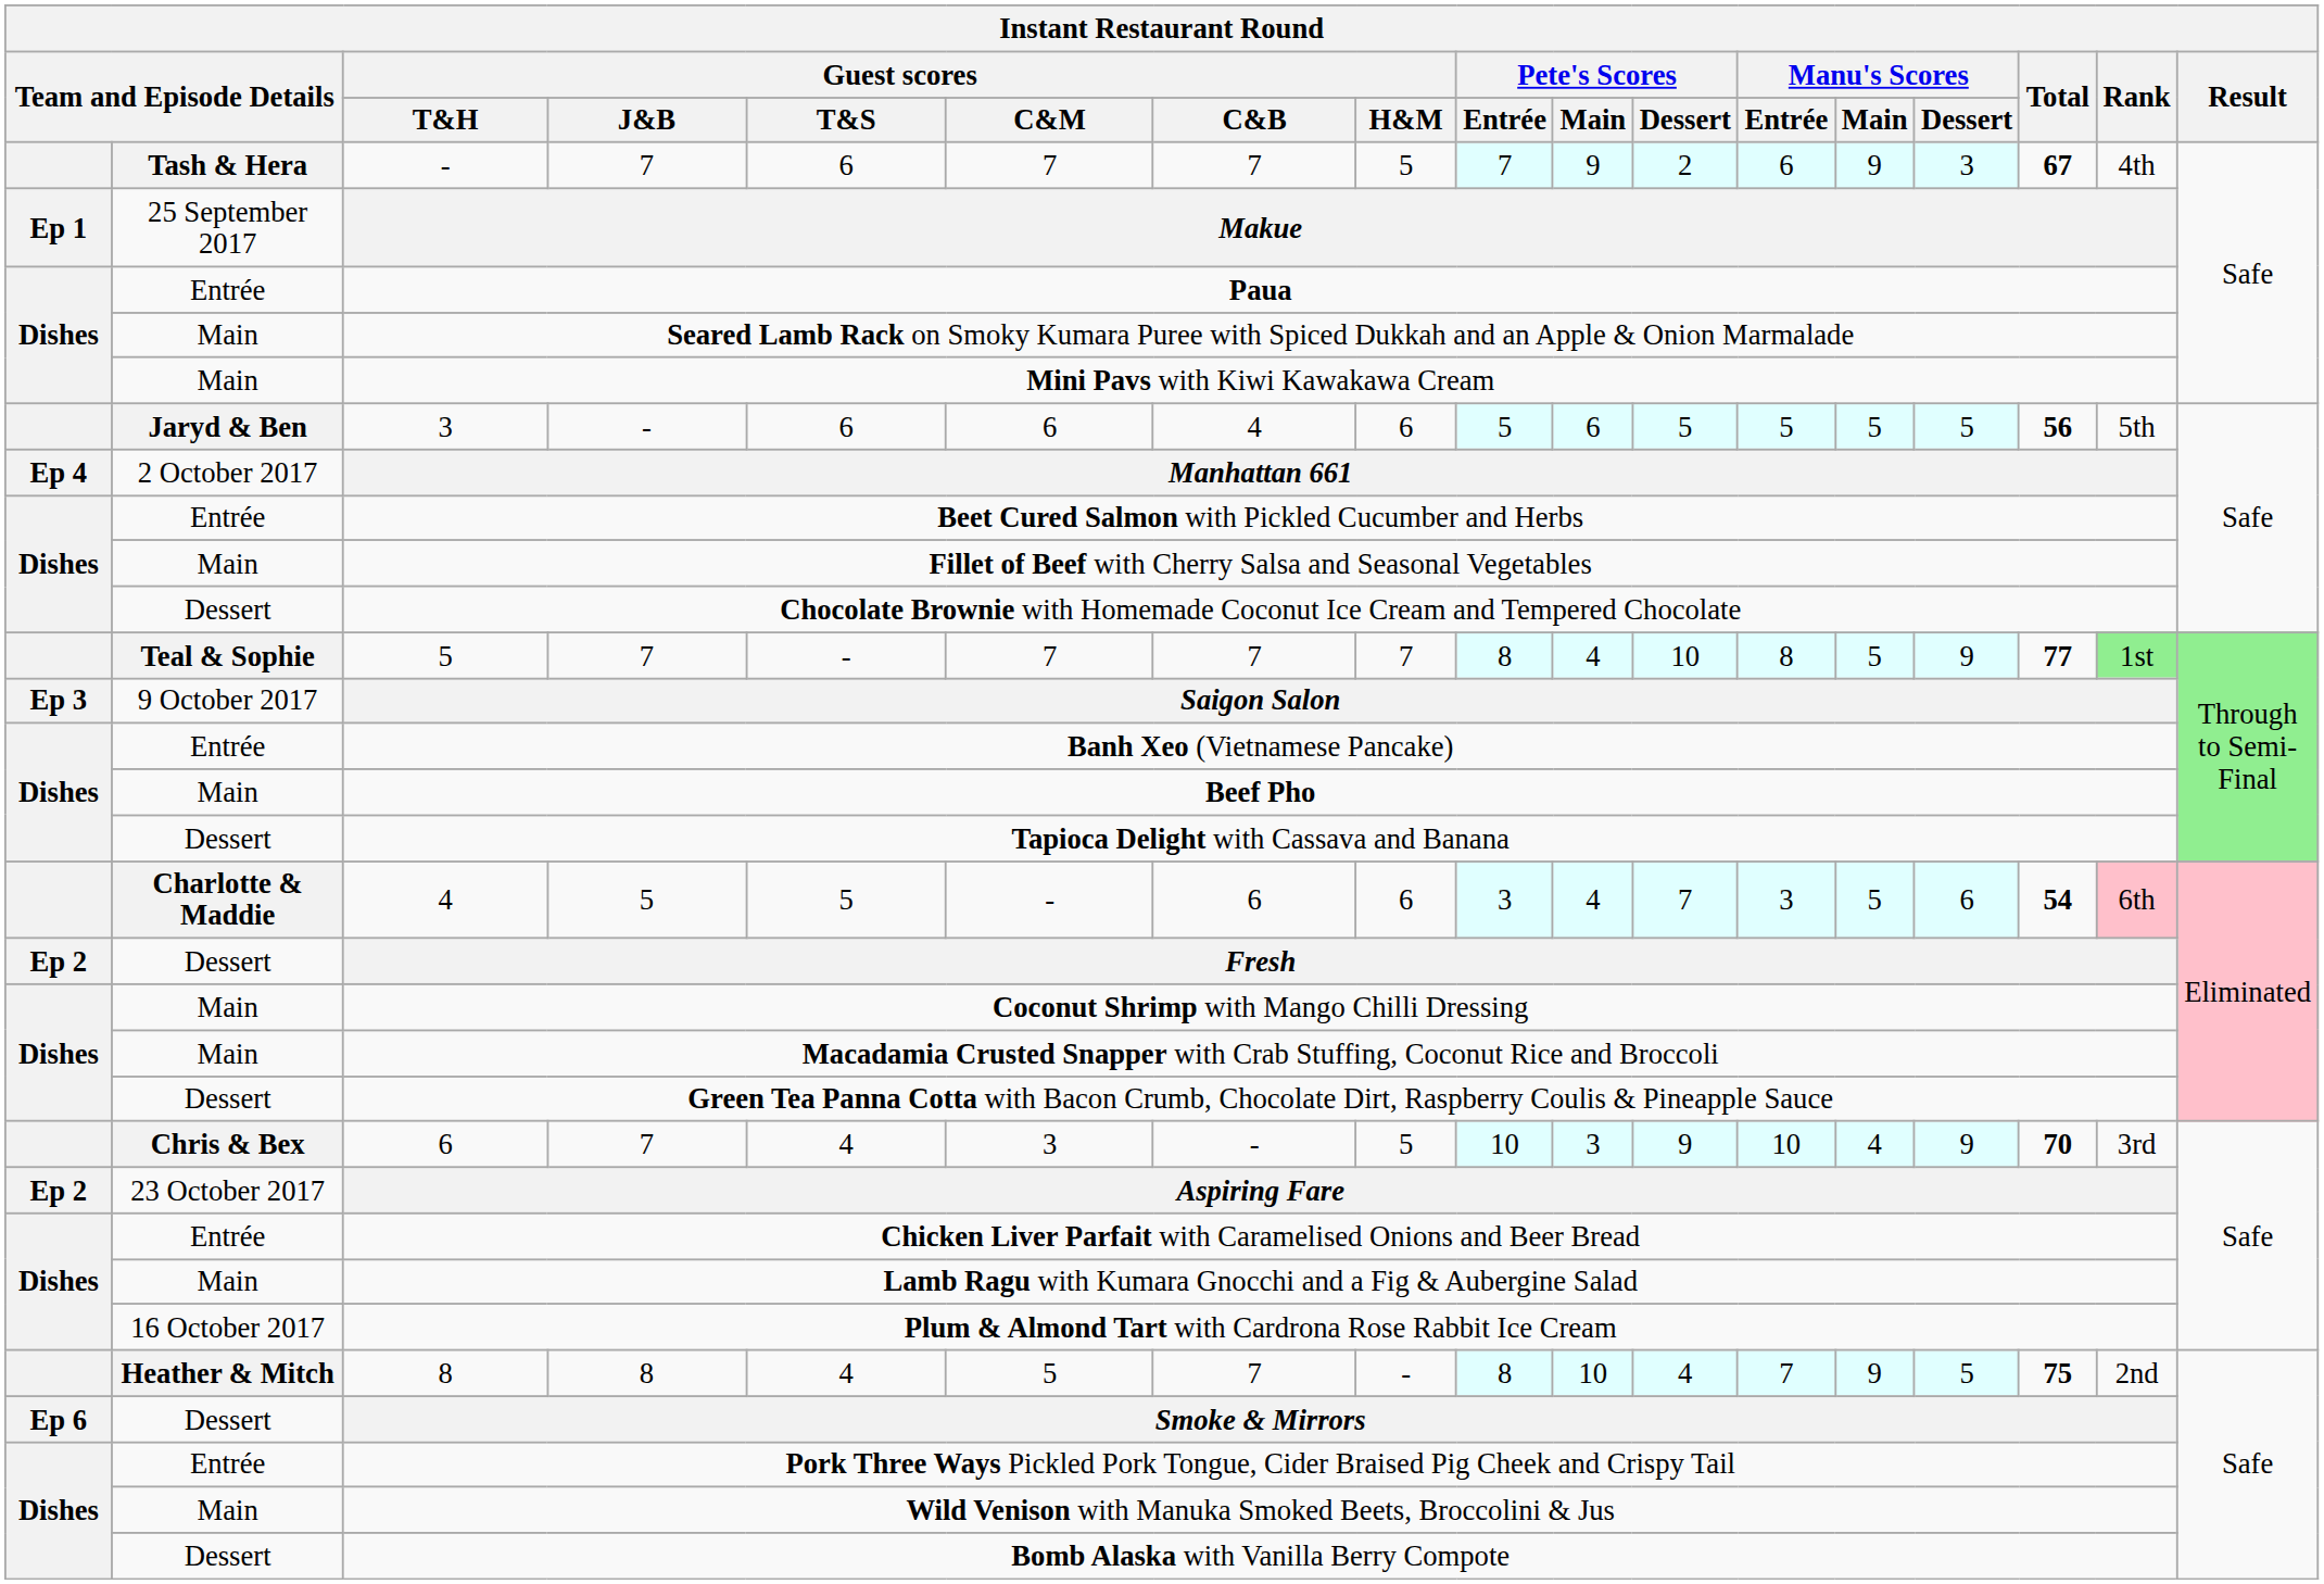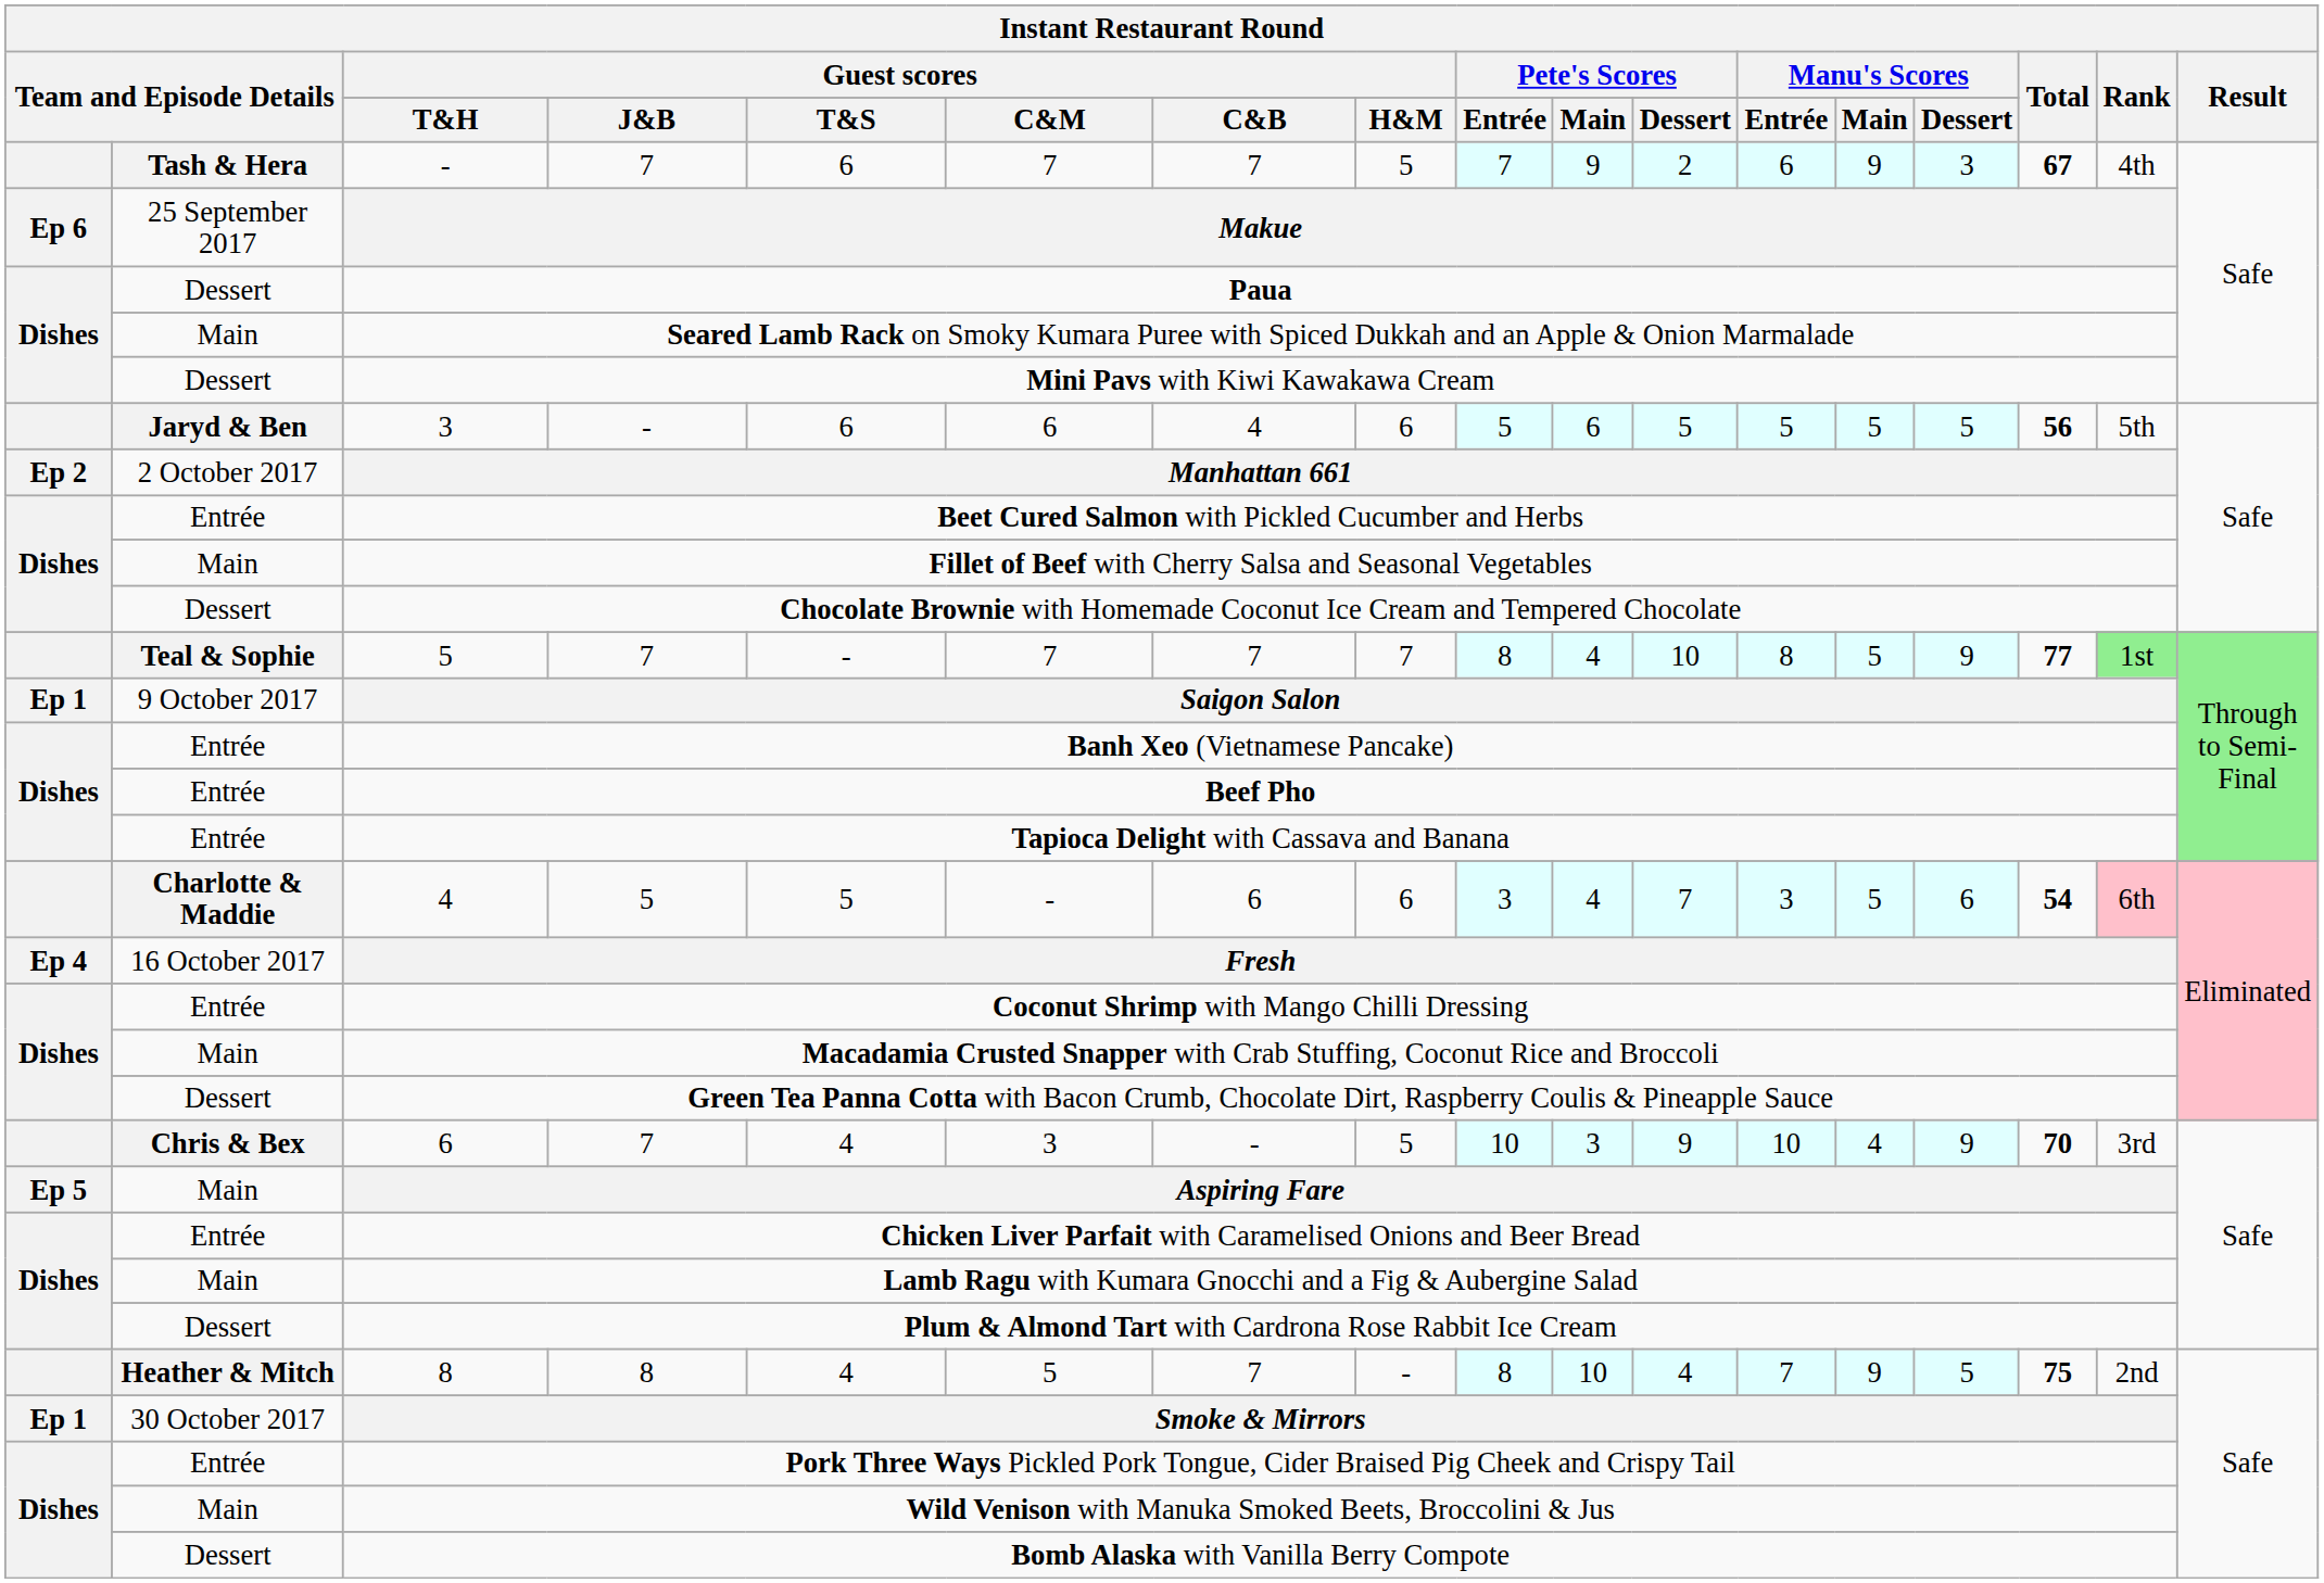 <table class="wikitable" style="text-align: center; font-size: 90%; line-height:16px; width:80em;">
 <tr>
 <th colspan="17" >Instant Restaurant Round</th>
 </tr>
 <tr>
 <th colspan="2" rowspan="2" style="width:20%;">Team and Episode Details</th>
 <th colspan="6" scope="col" style="width:15%;">Guest scores</th>
 <th scope="col" colspan="3" style="width:15%;"><a href='#'>Pete's Scores</a></th>
 <th scope="col" colspan="3" style="width:15%;"><a href='#'>Manu's Scores</a></th>
 <th scope="col" rowspan="2" style="width:10%;">Total<br><small></small></th>
 <th rowspan="2" style="width:5;%">Rank</th>
 <th scope="col" rowspan="2" style="width:20;%">Result</th>
 </tr>
 <tr>
 <th scope="col" style="width:15%">T&H</th>
 <th scope="col" style="width:15%">J&B</th>
 <th scope="col" style="width:15%">T&S</th>
 <th scope="col" style="width:15%">C&M</th>
 <th scope="col" style="width:15%">C&B</th>
 <th scope="col" style="width:15%">H&M</th>
 <th scope="col">Entrée</th>
 <th scope="col">Main</th>
 <th scope="col">Dessert</th>
 <th scope="col">Entrée</th>
 <th scope="col">Main</th>
 <th scope="col">Dessert</th>
 </tr>
 <tr>
 <th></th>
 <th scope="row" style="text-align:centre;">Tash & Hera</th>
 <td>-</td>
 <td>7</td>
 <td>6</td>
 <td>7</td>
 <td>7</td>
 <td>5</td>
 <td bgcolor=#E0FFFF>7</td>
 <td bgcolor=#E0FFFF>9</td>
 <td bgcolor=#E0FFFF>2</td>
 <td bgcolor=#E0FFFF>6</td>
 <td bgcolor=#E0FFFF>9</td>
 <td bgcolor=#E0FFFF>3</td>
 <td><strong>67</strong></td>
 <td>4th</td>
 <td rowspan="5">Safe</td>
 </tr>
 <tr>
-<th>Ep 1</th>
+<th>Ep 6</th>
 <td>25 September 2017</td>
 <th colspan="14"><em>Makue</em></th>
 </tr>
 <tr>
 <th rowspan="3">Dishes</th>
-<td>Entrée</td>
+<td>Dessert</td>
 <td colspan="14"><strong>Paua</strong></td>
 </tr>
 <tr>
 <td>Main</td>
 <td colspan="14"><strong>Seared Lamb Rack</strong> on Smoky Kumara Puree with Spiced Dukkah and an Apple & Onion Marmalade</td>
 </tr>
 <tr>
-<td>Main</td>
+<td>Dessert</td>
 <td colspan="14"><strong>Mini Pavs</strong> with Kiwi Kawakawa Cream</td>
 </tr>
 <tr>
 <th></th>
 <th scope="row" style="text-align:centre;">Jaryd & Ben</th>
 <td>3</td>
 <td>-</td>
 <td>6</td>
 <td>6</td>
 <td>4</td>
 <td>6</td>
 <td bgcolor=#E0FFFF>5</td>
 <td bgcolor=#E0FFFF>6</td>
 <td bgcolor=#E0FFFF>5</td>
 <td bgcolor=#E0FFFF>5</td>
 <td bgcolor=#E0FFFF>5</td>
 <td bgcolor=#E0FFFF>5</td>
 <td><strong>56</strong></td>
 <td>5th</td>
 <td rowspan="5">Safe</td>
 </tr>
 <tr>
-<th>Ep 4</th>
+<th>Ep 2</th>
 <td>2 October 2017</td>
 <th colspan="14"><em>Manhattan 661</em></th>
 </tr>
 <tr>
 <th rowspan="3">Dishes</th>
 <td>Entrée</td>
 <td colspan="14"><strong>Beet Cured Salmon</strong> with Pickled Cucumber and Herbs</td>
 </tr>
 <tr>
 <td>Main</td>
 <td colspan="14"><strong>Fillet of Beef</strong> with Cherry Salsa and Seasonal Vegetables</td>
 </tr>
 <tr>
 <td>Dessert</td>
 <td colspan="14"><strong>Chocolate Brownie</strong> with Homemade Coconut Ice Cream and Tempered Chocolate</td>
 </tr>
 <tr>
 <th></th>
 <th scope="row" style="text-align:centre;">Teal & Sophie</th>
 <td>5</td>
 <td>7</td>
 <td>-</td>
 <td>7</td>
 <td>7</td>
 <td>7</td>
 <td bgcolor=#E0FFFF>8</td>
 <td bgcolor=#E0FFFF>4</td>
 <td bgcolor=#E0FFFF>10</td>
 <td bgcolor=#E0FFFF>8</td>
 <td bgcolor=#E0FFFF>5</td>
 <td bgcolor=#E0FFFF>9</td>
 <td><strong>77</strong></td>
 <td bgcolor=#90EE90>1st</td>
 <td rowspan="5" style="background-color:#90EE90">Through to Semi-Final</td>
 </tr>
 <tr>
-<th>Ep 3</th>
+<th>Ep 1</th>
 <td>9 October 2017</td>
 <th colspan="14"><em>Saigon Salon</em></th>
 </tr>
 <tr>
 <th rowspan="3">Dishes</th>
 <td>Entrée</td>
 <td colspan="14"><strong>Banh Xeo</strong> (Vietnamese Pancake)</td>
 </tr>
 <tr>
-<td>Main</td>
+<td>Entrée</td>
 <td colspan="14"><strong>Beef Pho</strong></td>
 </tr>
 <tr>
-<td>Dessert</td>
+<td>Entrée</td>
 <td colspan="14"><strong>Tapioca Delight</strong> with Cassava and Banana</td>
 </tr>
 <tr>
 <th></th>
 <th scope="row" style="text-align:centre;">Charlotte & Maddie</th>
 <td>4</td>
 <td>5</td>
 <td>5</td>
 <td>-</td>
 <td>6</td>
 <td>6</td>
 <td bgcolor=#E0FFFF>3</td>
 <td bgcolor=#E0FFFF>4</td>
 <td bgcolor=#E0FFFF>7</td>
 <td bgcolor=#E0FFFF>3</td>
 <td bgcolor=#E0FFFF>5</td>
 <td bgcolor=#E0FFFF>6</td>
 <td><strong>54</strong></td>
 <td bgcolor=#FFC0CB>6th</td>
 <td rowspan="5" style="background-color:#FFC0CB">Eliminated</td>
 </tr>
 <tr>
-<th>Ep 2</th>
-<td>Dessert</td>
+<th>Ep 4</th>
+<td>16 October 2017</td>
 <th colspan="14"><em>Fresh</em></th>
 </tr>
 <tr>
 <th rowspan="3">Dishes</th>
-<td>Main</td>
+<td>Entrée</td>
 <td colspan="14"><strong>Coconut Shrimp</strong> with Mango Chilli Dressing</td>
 </tr>
 <tr>
 <td>Main</td>
 <td colspan="14"><strong>Macadamia Crusted Snapper</strong> with Crab Stuffing, Coconut Rice and Broccoli</td>
 </tr>
 <tr>
 <td>Dessert</td>
 <td colspan="14"><strong>Green Tea Panna Cotta</strong> with Bacon Crumb, Chocolate Dirt, Raspberry Coulis & Pineapple Sauce</td>
 </tr>
 <tr>
 <th></th>
 <th scope="row" style="text-align:centre;">Chris & Bex</th>
 <td>6</td>
 <td>7</td>
 <td>4</td>
 <td>3</td>
 <td>-</td>
 <td>5</td>
 <td bgcolor=#E0FFFF>10</td>
 <td bgcolor=#E0FFFF>3</td>
 <td bgcolor=#E0FFFF>9</td>
 <td bgcolor=#E0FFFF>10</td>
 <td bgcolor=#E0FFFF>4</td>
 <td bgcolor=#E0FFFF>9</td>
 <td><strong>70</strong></td>
 <td>3rd</td>
 <td rowspan="5">Safe</td>
 </tr>
 <tr>
-<th>Ep 2</th>
-<td>23 October 2017</td>
+<th>Ep 5</th>
+<td>Main</td>
 <th colspan="14"><em>Aspiring Fare</em></th>
 </tr>
 <tr>
 <th rowspan="3">Dishes</th>
 <td>Entrée</td>
 <td colspan="14"><strong>Chicken Liver Parfait</strong> with Caramelised Onions and Beer Bread</td>
 </tr>
 <tr>
 <td>Main</td>
 <td colspan="14"><strong>Lamb Ragu</strong> with Kumara Gnocchi and a Fig & Aubergine Salad</td>
 </tr>
 <tr>
-<td>16 October 2017</td>
+<td>Dessert</td>
 <td colspan="14"><strong>Plum & Almond Tart</strong> with Cardrona Rose Rabbit Ice Cream</td>
 </tr>
 <tr>
 <th></th>
 <th scope="row" style="text-align:centre;">Heather & Mitch</th>
 <td>8</td>
 <td>8</td>
 <td>4</td>
 <td>5</td>
 <td>7</td>
 <td>-</td>
 <td bgcolor=#E0FFFF>8</td>
 <td bgcolor=#E0FFFF>10</td>
 <td bgcolor=#E0FFFF>4</td>
 <td bgcolor=#E0FFFF>7</td>
 <td bgcolor=#E0FFFF>9</td>
 <td bgcolor=#E0FFFF>5</td>
 <td><strong>75</strong></td>
 <td>2nd</td>
 <td rowspan="5">Safe</td>
 </tr>
 <tr>
-<th>Ep 6</th>
-<td>Dessert</td>
+<th>Ep 1</th>
+<td>30 October 2017</td>
 <th colspan="14"><em>Smoke & Mirrors</em></th>
 </tr>
 <tr>
 <th rowspan="3">Dishes</th>
 <td>Entrée</td>
 <td colspan="14"><strong>Pork Three Ways</strong> Pickled Pork Tongue, Cider Braised Pig Cheek and Crispy Tail</td>
 </tr>
 <tr>
 <td>Main</td>
 <td colspan="14"><strong>Wild Venison</strong> with Manuka Smoked Beets, Broccolini & Jus</td>
 </tr>
 <tr>
 <td>Dessert</td>
 <td colspan="14"><strong>Bomb Alaska</strong> with Vanilla Berry Compote</td>
 </tr>
 </table>
